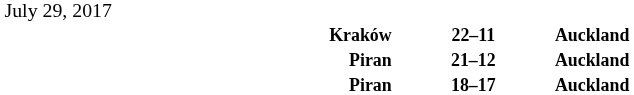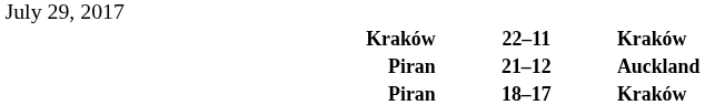 <table style="width:100%;" cellspacing="1">
 <tr>
 <th width=25%></th>
 <th width=2%></th>
 <th width=6%></th>
 <th width=2%></th>
 <th width=25%></th>
 </tr>
 <tr>
 <td>July 29, 2017</td>
 </tr>
 <tr style=font-size:90%>
 <td align=right><strong>Kraków </strong></td>
 <td></td>
 <td align=center><strong>22–11</strong></td>
 <td></td>
-<td><strong> Auckland</strong></td>
+<td><strong> Kraków</strong></td>
 <td></td>
 </tr>
 <tr style=font-size:90%>
 <td align=right><strong>Piran </strong></td>
 <td></td>
 <td align=center><strong>21–12</strong></td>
 <td></td>
 <td><strong> Auckland</strong></td>
 <td></td>
 </tr>
 <tr style=font-size:90%>
 <td align=right><strong>Piran </strong></td>
 <td></td>
 <td align=center><strong>18–17</strong></td>
 <td></td>
-<td><strong> Auckland</strong></td>
+<td><strong> Kraków</strong></td>
 <td></td>
 </tr>
 </table>
